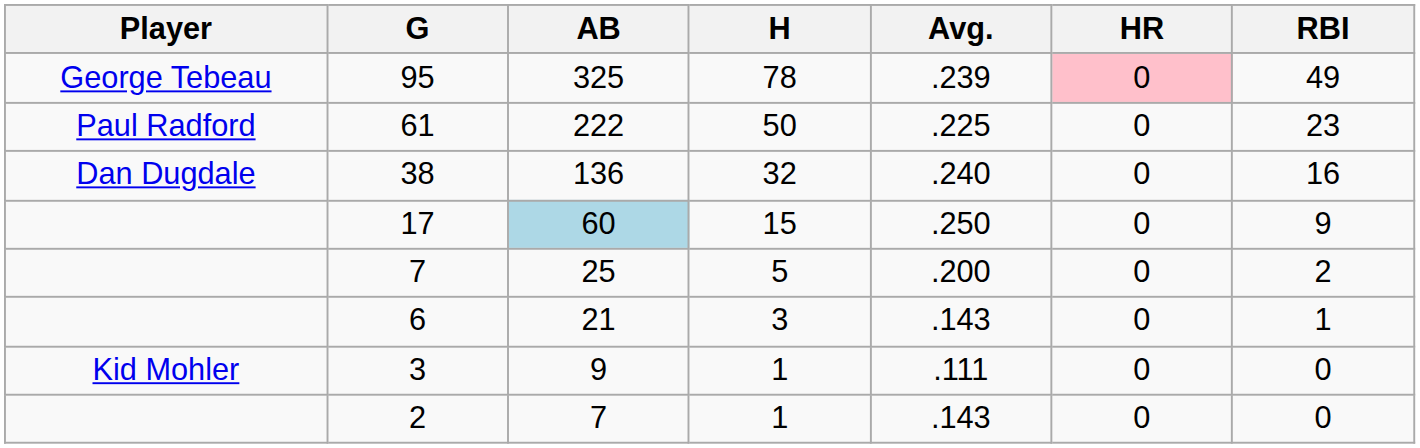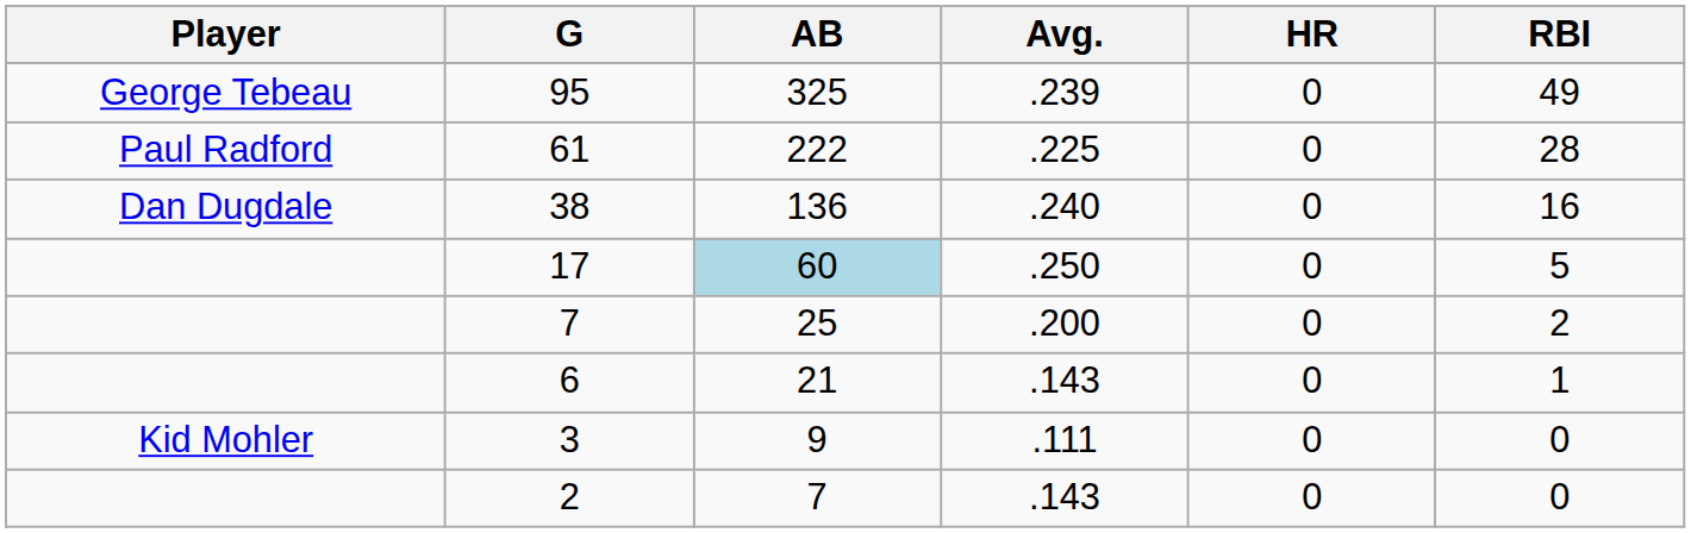 <table class="wikitable sortable">
 <tr>
 <th bgcolor="#DDDDFF" width="16%">Player</th>
 <th bgcolor="#DDDDFF" width="9%">G</th>
 <th bgcolor="#DDDDFF" width="9%">AB</th>
-<th bgcolor="#DDDDFF" width="9%">H</th>
 <th bgcolor="#DDDDFF" width="9%">Avg.</th>
 <th bgcolor="#DDDDFF" width="9%">HR</th>
 <th bgcolor="#DDDDFF" width="9%">RBI</th>
 </tr>
 <tr align="center">
 <td><a href='#'>George Tebeau</a></td>
 <td>95</td>
 <td>325</td>
-<td>78</td>
 <td>.239</td>
-<td style="background: pink;">0</td>
+<td>0</td>
 <td>49</td>
 </tr>
 <tr align=center>
 <td><a href='#'>Paul Radford</a></td>
 <td>61</td>
 <td>222</td>
-<td>50</td>
 <td>.225</td>
 <td>0</td>
-<td>23</td>
+<td>28</td>
 </tr>
 <tr align=center>
 <td><a href='#'>Dan Dugdale</a></td>
 <td>38</td>
 <td>136</td>
-<td>32</td>
 <td>.240</td>
 <td>0</td>
 <td>16</td>
 </tr>
 <tr align=center>
 <td></td>
 <td>17</td>
 <td style="background: lightblue;">60</td>
-<td>15</td>
 <td>.250</td>
 <td>0</td>
-<td>9</td>
+<td>5</td>
 </tr>
 <tr align="center">
 <td></td>
 <td>7</td>
 <td>25</td>
-<td>5</td>
 <td>.200</td>
 <td>0</td>
 <td>2</td>
 </tr>
 <tr align="center">
 <td></td>
 <td>6</td>
 <td>21</td>
-<td>3</td>
 <td>.143</td>
 <td>0</td>
 <td>1</td>
 </tr>
 <tr align="center">
 <td><a href='#'>Kid Mohler</a></td>
 <td>3</td>
 <td>9</td>
-<td>1</td>
 <td>.111</td>
 <td>0</td>
 <td>0</td>
 </tr>
 <tr align=center>
 <td></td>
 <td>2</td>
 <td>7</td>
-<td>1</td>
 <td>.143</td>
 <td>0</td>
 <td>0</td>
 </tr>
 </table>
